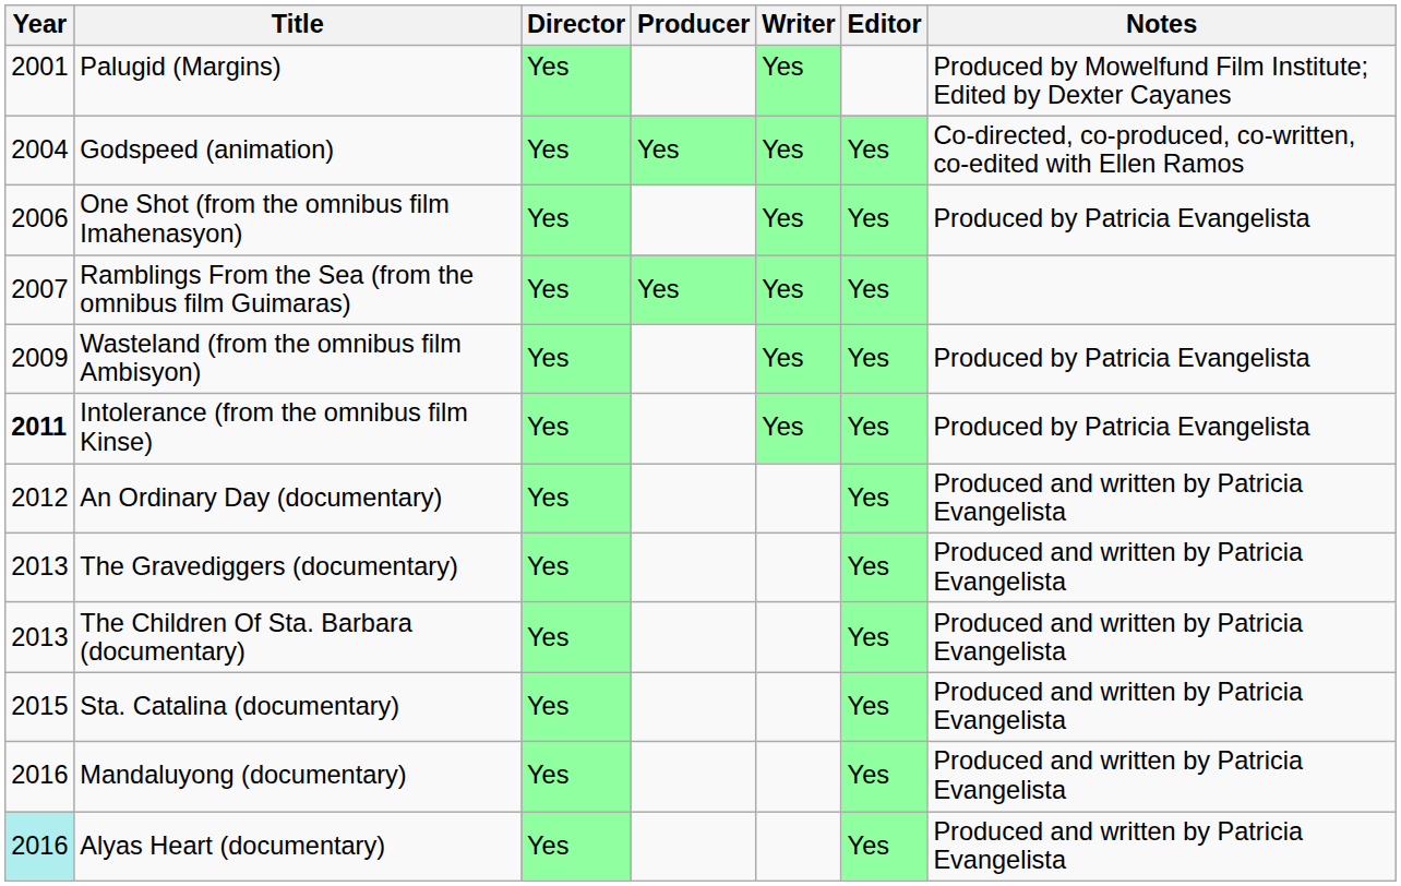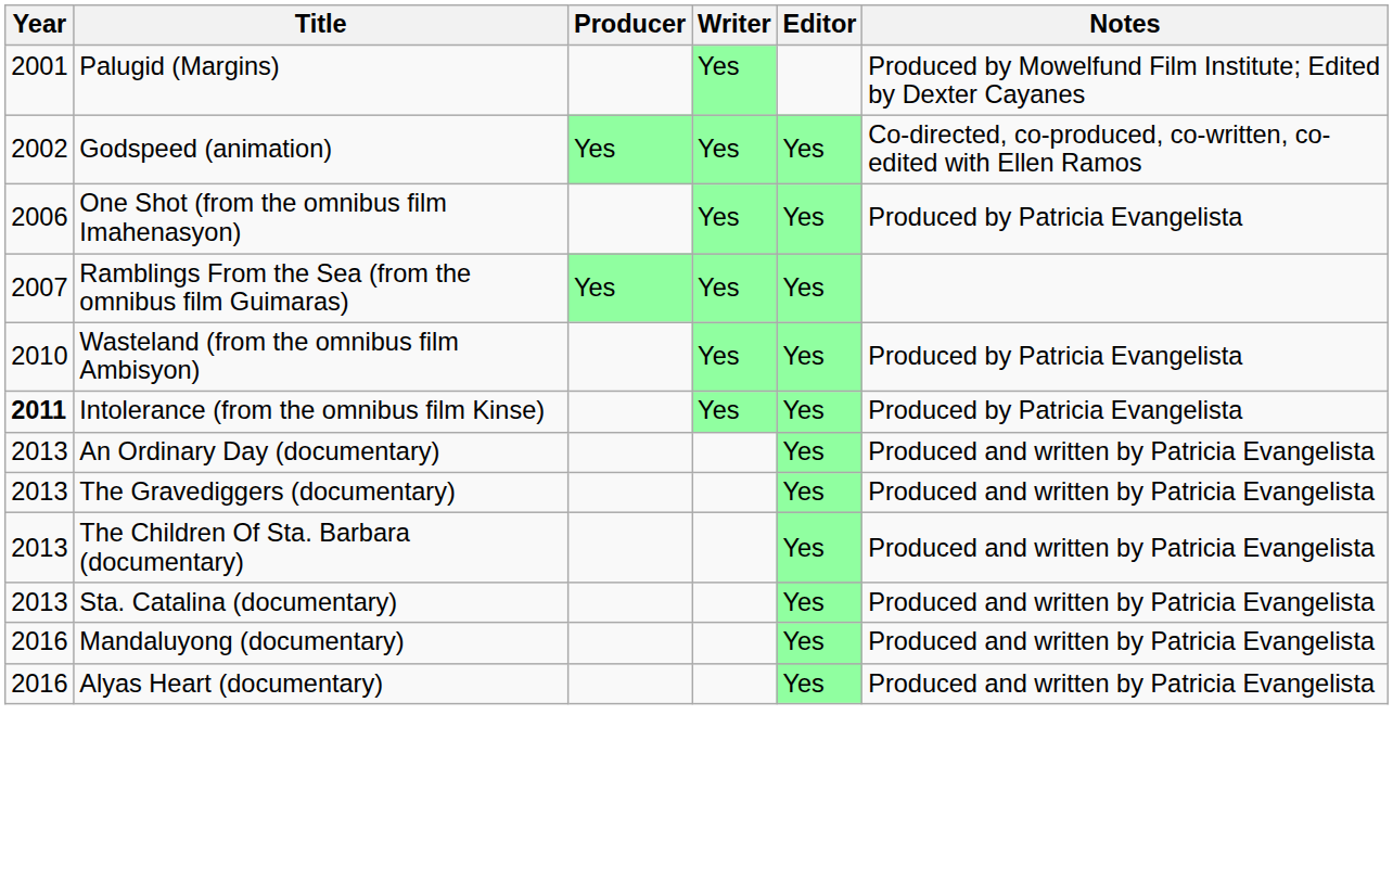 <table class="wikitable sortable">
 <tr>
 <th>Year</th>
 <th>Title</th>
-<th>Director</th>
 <th>Producer</th>
 <th>Writer</th>
 <th>Editor</th>
 <th>Notes</th>
 </tr>
 <tr valign="top">
 <td>2001</td>
 <td>Palugid (Margins)</td>
-<td style="background:#90FFA0">Yes</td>
 <td></td>
 <td style="background:#90FFA0">Yes</td>
 <td></td>
 <td>Produced by Mowelfund Film Institute; Edited by Dexter Cayanes</td>
 </tr>
 <tr>
-<td>2004</td>
+<td>2002</td>
 <td>Godspeed (animation)</td>
-<td style="background:#90FFA0">Yes</td>
 <td style="background:#90FFA0">Yes</td>
 <td style="background:#90FFA0">Yes</td>
 <td style="background:#90FFA0">Yes</td>
 <td>Co-directed, co-produced, co-written, co-edited with Ellen Ramos</td>
 </tr>
 <tr>
 <td>2006</td>
 <td>One Shot (from the omnibus film Imahenasyon)</td>
-<td style="background:#90FFA0">Yes</td>
 <td></td>
 <td style="background:#90FFA0">Yes</td>
 <td style="background:#90FFA0">Yes</td>
 <td>Produced by Patricia Evangelista</td>
 </tr>
 <tr>
 <td>2007</td>
 <td>Ramblings From the Sea (from the omnibus film Guimaras)</td>
 <td style="background:#90FFA0">Yes</td>
 <td style="background:#90FFA0">Yes</td>
 <td style="background:#90FFA0">Yes</td>
-<td style="background:#90FFA0">Yes</td>
 <td></td>
 </tr>
 <tr>
-<td>2009</td>
+<td>2010</td>
 <td>Wasteland (from the omnibus film Ambisyon)</td>
-<td style="background:#90FFA0">Yes</td>
 <td></td>
 <td style="background:#90FFA0">Yes</td>
 <td style="background:#90FFA0">Yes</td>
 <td>Produced by Patricia Evangelista</td>
 </tr>
 <tr>
 <td><strong>2011</strong></td>
 <td>Intolerance (from the omnibus film Kinse)</td>
-<td style="background:#90FFA0">Yes</td>
 <td></td>
 <td style="background:#90FFA0">Yes</td>
 <td style="background:#90FFA0">Yes</td>
 <td>Produced by Patricia Evangelista</td>
 </tr>
 <tr>
-<td>2012</td>
+<td>2013</td>
 <td>An Ordinary Day (documentary)</td>
-<td style="background:#90FFA0">Yes</td>
 <td></td>
 <td></td>
 <td style="background:#90FFA0">Yes</td>
 <td>Produced and written by Patricia Evangelista</td>
 </tr>
 <tr>
 <td>2013</td>
 <td>The Gravediggers (documentary)</td>
-<td style="background:#90FFA0">Yes</td>
 <td></td>
 <td></td>
 <td style="background:#90FFA0">Yes</td>
 <td>Produced and written by Patricia Evangelista</td>
 </tr>
 <tr>
 <td>2013</td>
 <td>The Children Of Sta. Barbara (documentary)</td>
-<td style="background:#90FFA0">Yes</td>
 <td></td>
 <td></td>
 <td style="background:#90FFA0">Yes</td>
 <td>Produced and written by Patricia Evangelista</td>
 </tr>
 <tr>
-<td>2015</td>
+<td>2013</td>
 <td>Sta. Catalina (documentary)</td>
-<td style="background:#90FFA0">Yes</td>
 <td></td>
 <td></td>
 <td style="background:#90FFA0">Yes</td>
 <td>Produced and written by Patricia Evangelista</td>
 </tr>
 <tr>
 <td>2016</td>
 <td>Mandaluyong (documentary)</td>
-<td style="background:#90FFA0">Yes</td>
 <td></td>
 <td></td>
 <td style="background:#90FFA0">Yes</td>
 <td>Produced and written by Patricia Evangelista</td>
 </tr>
 <tr>
-<td style="background: paleturquoise;">2016</td>
+<td>2016</td>
 <td>Alyas Heart (documentary)</td>
-<td style="background:#90FFA0">Yes</td>
 <td></td>
 <td></td>
 <td style="background:#90FFA0">Yes</td>
 <td>Produced and written by Patricia Evangelista</td>
 </tr>
 </table>
